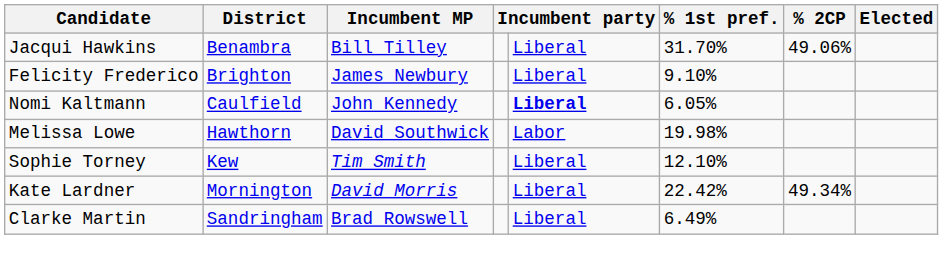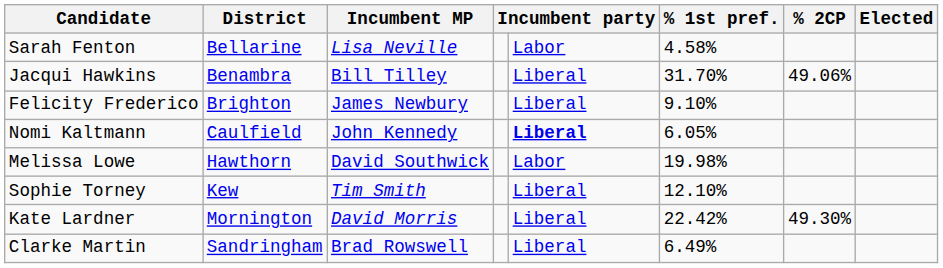 <table class="wikitable sortable">
 <tr>
 <th>Candidate</th>
 <th>District</th>
 <th>Incumbent MP</th>
 <th colspan="2">Incumbent party</th>
 <th>% 1st pref.</th>
 <th>% 2CP</th>
 <th>Elected</th>
+</tr>
+<tr>
+<td>Sarah Fenton</td>
+<td><a href='#'>Bellarine</a></td>
+<td><em><a href='#'>Lisa Neville</a></em></td>
+<td></td>
+<td><a href='#'>Labor</a></td>
+<td>4.58%</td>
+<td></td>
+<td></td>
 </tr>
 <tr>
 <td>Jacqui Hawkins</td>
 <td><a href='#'>Benambra</a></td>
 <td><a href='#'>Bill Tilley</a></td>
 <td></td>
 <td><a href='#'>Liberal</a></td>
 <td>31.70%</td>
 <td>49.06%</td>
 <td></td>
 </tr>
 <tr>
 <td>Felicity Frederico</td>
 <td><a href='#'>Brighton</a></td>
 <td><a href='#'>James Newbury</a></td>
 <td></td>
 <td><a href='#'>Liberal</a></td>
 <td>9.10%</td>
 <td></td>
 <td></td>
 </tr>
 <tr>
 <td>Nomi Kaltmann</td>
 <td><a href='#'>Caulfield</a></td>
 <td><a href='#'>John Kennedy</a></td>
 <td></td>
 <td><strong><a href='#'>Liberal</a></strong></td>
 <td>6.05%</td>
 <td></td>
 <td></td>
 </tr>
 <tr>
 <td>Melissa Lowe</td>
 <td><a href='#'>Hawthorn</a></td>
 <td><a href='#'>David Southwick</a></td>
 <td></td>
 <td><a href='#'>Labor</a></td>
 <td>19.98%</td>
 <td></td>
 <td></td>
 </tr>
 <tr>
 <td>Sophie Torney</td>
 <td><a href='#'>Kew</a></td>
 <td><em><a href='#'>Tim Smith</a></em></td>
 <td></td>
 <td><a href='#'>Liberal</a></td>
 <td>12.10%</td>
 <td></td>
 <td></td>
 </tr>
 <tr>
 <td>Kate Lardner</td>
 <td><a href='#'>Mornington</a></td>
 <td><em><a href='#'>David Morris</a></em></td>
 <td></td>
 <td><a href='#'>Liberal</a></td>
 <td>22.42%</td>
-<td>49.34%</td>
+<td>49.30%</td>
 <td></td>
 </tr>
 <tr>
 <td>Clarke Martin</td>
 <td><a href='#'>Sandringham</a></td>
 <td><a href='#'>Brad Rowswell</a></td>
 <td></td>
 <td><a href='#'>Liberal</a></td>
 <td>6.49%</td>
 <td></td>
 <td></td>
 </tr>
 </table>
